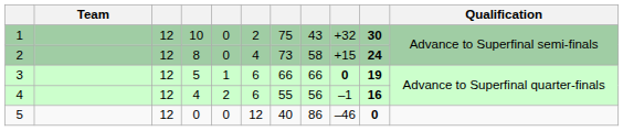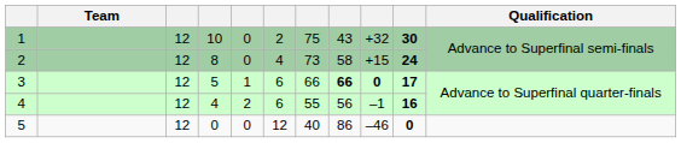 <table class="wikitable" style="text-align: center; font-size: 100%;">
 <tr>
 <th width="30"></th>
 <th width="140">Team</th>
 <th width="30"></th>
 <th width="30"></th>
 <th width="30"></th>
 <th width="30"></th>
 <th width="30"></th>
 <th width="30"></th>
 <th width="30"></th>
 <th width="30"></th>
 <th width="280">Qualification</th>
 </tr>
 <tr style="background-color: #A0CDA4;">
 <td>1</td>
 <td align=left></td>
 <td>12</td>
 <td>10</td>
 <td>0</td>
 <td>2</td>
 <td>75</td>
 <td>43</td>
 <td>+32</td>
 <td><strong>30</strong></td>
 <td rowspan="2">Advance to Superfinal semi-finals</td>
 </tr>
 <tr style="background-color: #A0CDA4;">
 <td>2</td>
 <td align=left></td>
 <td>12</td>
 <td>8</td>
 <td>0</td>
 <td>4</td>
 <td>73</td>
 <td>58</td>
 <td>+15</td>
 <td><strong>24</strong></td>
 </tr>
 <tr style="background-color: #ccffcc;">
 <td>3</td>
 <td align=left></td>
 <td>12</td>
 <td>5</td>
 <td>1</td>
 <td>6</td>
 <td>66</td>
-<td>66</td>
+<td><strong>66</strong></td>
 <td><strong>0</strong></td>
-<td><strong>19</strong></td>
+<td><strong>17</strong></td>
 <td rowspan="2">Advance to Superfinal quarter-finals</td>
 </tr>
 <tr style="background-color: #ccffcc;">
 <td>4</td>
 <td align=left></td>
 <td>12</td>
 <td>4</td>
 <td>2</td>
 <td>6</td>
 <td>55</td>
 <td>56</td>
 <td>–1</td>
 <td><strong>16</strong></td>
 </tr>
 <tr>
 <td>5</td>
 <td align=left></td>
 <td>12</td>
 <td>0</td>
 <td>0</td>
 <td>12</td>
 <td>40</td>
 <td>86</td>
 <td>–46</td>
 <td><strong>0</strong></td>
 <td></td>
 </tr>
 </table>
